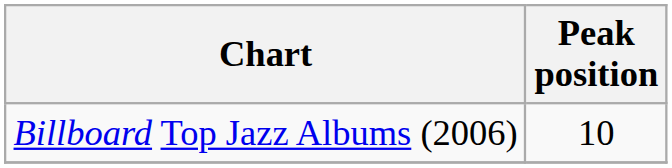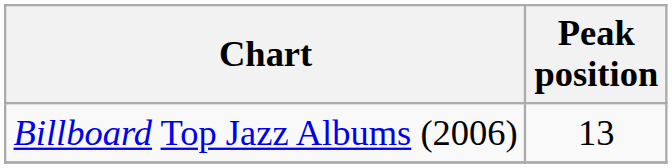 <table class="wikitable">
 <tr>
 <th>Chart</th>
 <th>Peak<br>position</th>
 </tr>
 <tr>
 <td><a href='#'><em>Billboard</em></a> <a href='#'>Top Jazz Albums</a> (2006)</td>
-<td style="text-align:center">10</td>
+<td style="text-align:center">13</td>
 </tr>
 <tr>
 </tr>
 </table>
